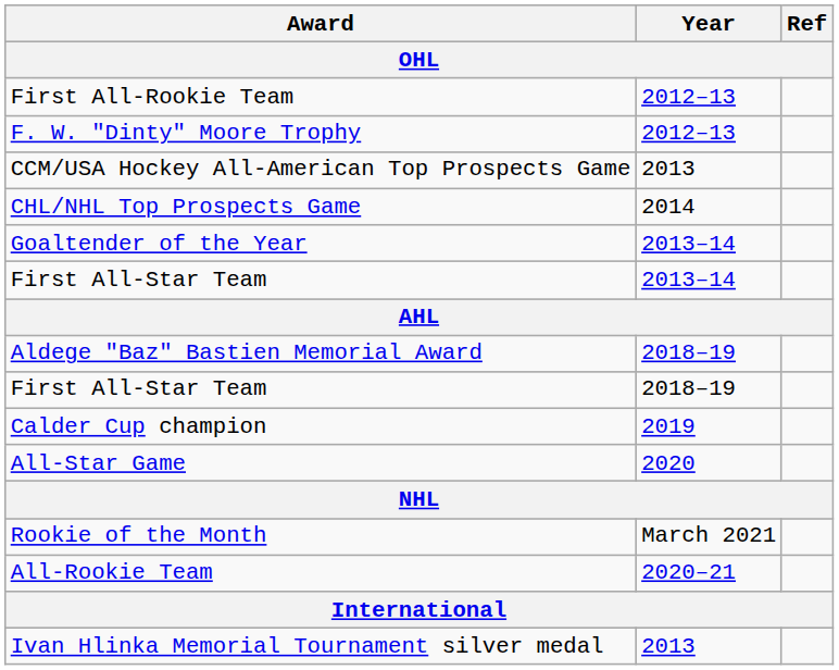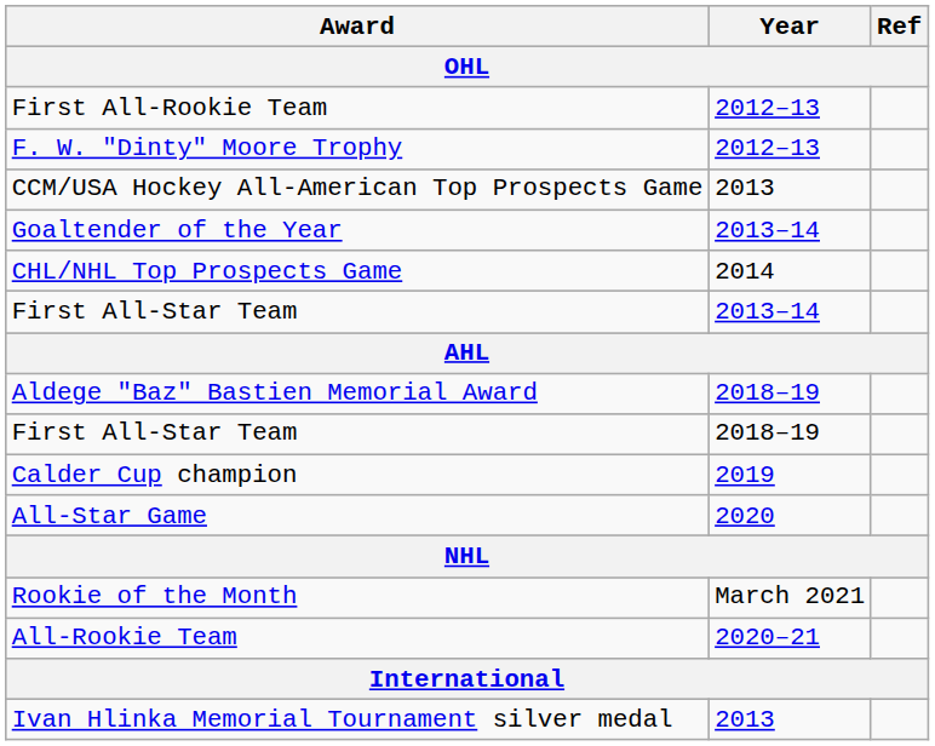 <table class="wikitable">
 <tr>
 <th>Award</th>
 <th>Year</th>
 <th>Ref</th>
 </tr>
 <tr>
 <th colspan="3"><a href='#'>OHL</a></th>
 </tr>
 <tr>
 <td>First All-Rookie Team</td>
 <td><a href='#'>2012–13</a></td>
 <td></td>
 </tr>
 <tr>
 <td><a href='#'>F. W. "Dinty" Moore Trophy</a></td>
 <td><a href='#'>2012–13</a></td>
 <td></td>
 </tr>
 <tr>
 <td>CCM/USA Hockey All-American Top Prospects Game</td>
 <td>2013</td>
 <td></td>
 </tr>
 <tr>
-<td><a href='#'>CHL/NHL Top Prospects Game</a></td>
-<td>2014</td>
+<td><a href='#'>Goaltender of the Year</a></td>
+<td><a href='#'>2013–14</a></td>
 <td></td>
 </tr>
 <tr>
-<td><a href='#'>Goaltender of the Year</a></td>
-<td><a href='#'>2013–14</a></td>
+<td><a href='#'>CHL/NHL Top Prospects Game</a></td>
+<td>2014</td>
 <td></td>
 </tr>
 <tr>
 <td>First All-Star Team</td>
 <td><a href='#'>2013–14</a></td>
 <td></td>
 </tr>
 <tr>
 <th colspan="3"><a href='#'>AHL</a></th>
 </tr>
 <tr>
 <td><a href='#'>Aldege "Baz" Bastien Memorial Award</a></td>
 <td><a href='#'>2018–19</a></td>
 <td></td>
 </tr>
 <tr>
 <td>First All-Star Team</td>
 <td>2018–19</td>
 <td></td>
 </tr>
 <tr>
 <td><a href='#'>Calder Cup</a> champion</td>
 <td><a href='#'>2019</a></td>
 <td></td>
 </tr>
 <tr>
 <td><a href='#'>All-Star Game</a></td>
 <td><a href='#'>2020</a></td>
 <td></td>
 </tr>
 <tr>
 <th colspan="3"><a href='#'>NHL</a></th>
 </tr>
 <tr>
 <td><a href='#'>Rookie of the Month</a></td>
 <td>March 2021</td>
 <td></td>
 </tr>
 <tr>
 <td><a href='#'>All-Rookie Team</a></td>
 <td><a href='#'>2020–21</a></td>
 <td></td>
 </tr>
 <tr>
 <th colspan="3"><a href='#'>International</a></th>
 </tr>
 <tr>
 <td><a href='#'>Ivan Hlinka Memorial Tournament</a> silver medal</td>
 <td><a href='#'>2013</a></td>
 <td></td>
 </tr>
 </table>
